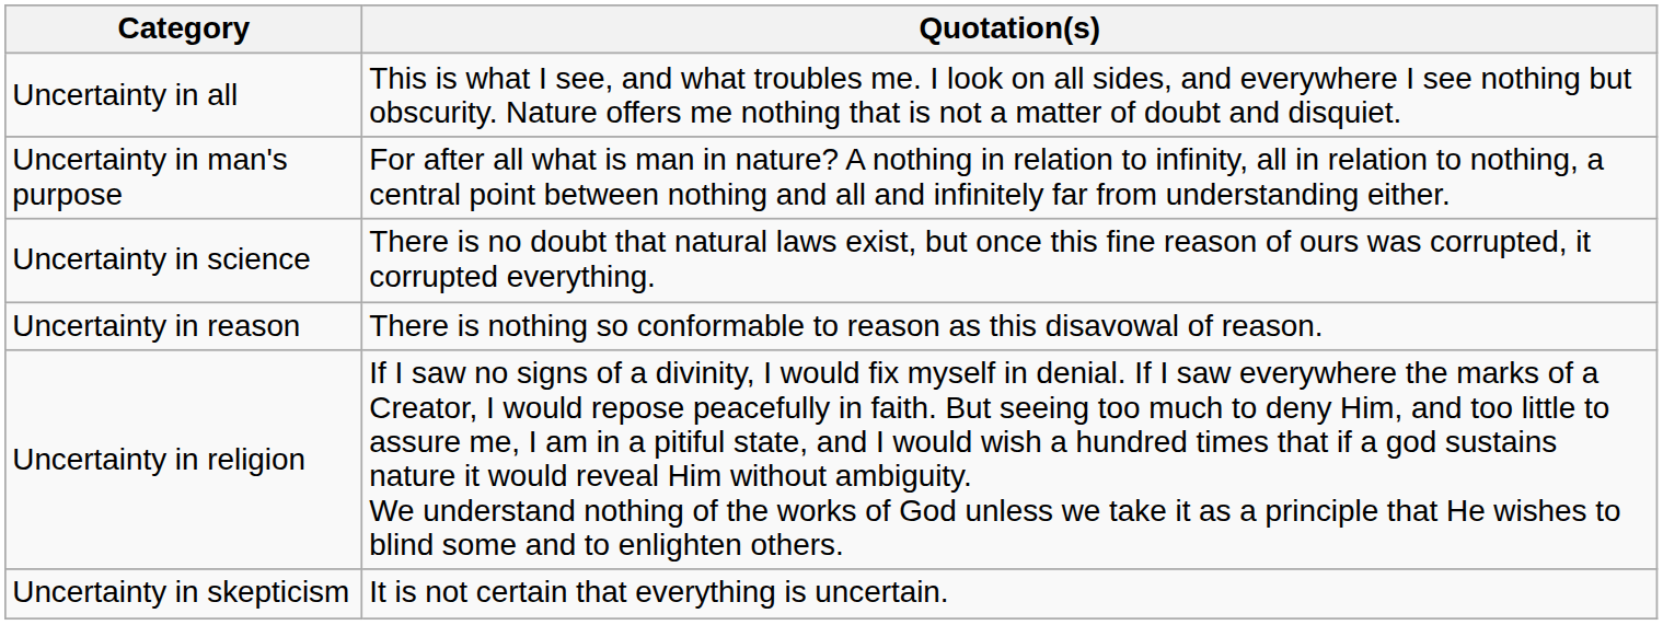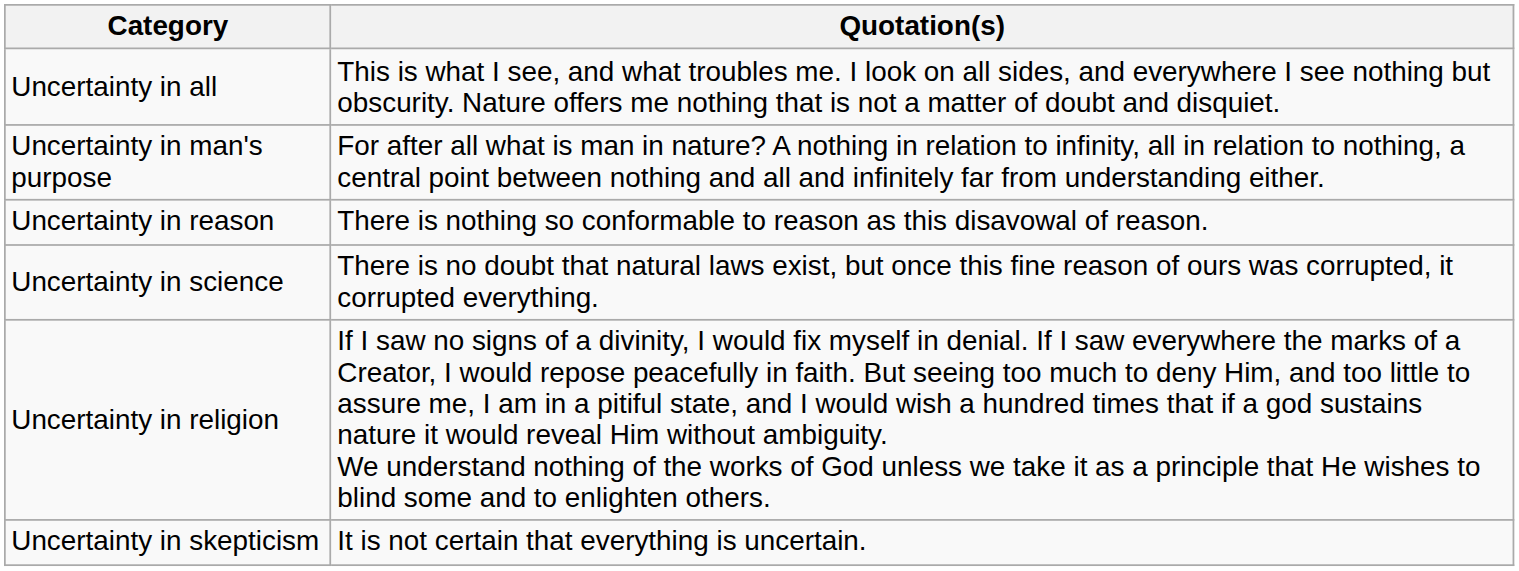 <table class="wikitable">
 <tr>
 <th width="180">Category</th>
 <th>Quotation(s)</th>
 </tr>
 <tr>
 <td>Uncertainty in all</td>
 <td>This is what I see, and what troubles me. I look on all sides, and everywhere I see nothing but obscurity. Nature offers me nothing that is not a matter of doubt and disquiet.</td>
 </tr>
 <tr>
 <td>Uncertainty in man's purpose</td>
 <td>For after all what is man in nature? A nothing in relation to infinity, all in relation to nothing, a central point between nothing and all and infinitely far from understanding either.</td>
 </tr>
 <tr>
+<td>Uncertainty in reason</td>
+<td>There is nothing so conformable to reason as this disavowal of reason.</td>
+</tr>
+<tr>
 <td>Uncertainty in science</td>
 <td>There is no doubt that natural laws exist, but once this fine reason of ours was corrupted, it corrupted everything.</td>
-</tr>
-<tr>
-<td>Uncertainty in reason</td>
-<td>There is nothing so conformable to reason as this disavowal of reason.</td>
 </tr>
 <tr>
 <td>Uncertainty in religion</td>
 <td>If I saw no signs of a divinity, I would fix myself in denial.  If I saw everywhere the marks of a Creator, I would repose peacefully in faith.  But seeing too much to deny Him, and too little to assure me, I am in a pitiful state, and I would wish a hundred times that if a god sustains nature it would reveal Him without ambiguity.<br>We understand nothing of the works of God unless we take it as a principle that He wishes to blind some and to enlighten others.</td>
 </tr>
 <tr>
 <td>Uncertainty in skepticism</td>
 <td>It is not certain that everything is uncertain.</td>
 </tr>
 </table>
